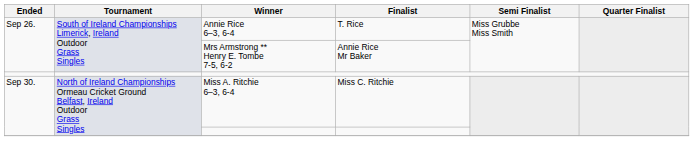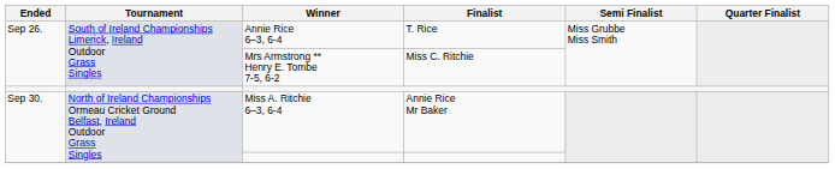 <table class="wikitable" style="font-size:85%;">
 <tr>
 <th width="75">Ended</th>
 <th width="230">Tournament</th>
 <th width="210">Winner</th>
 <th width="210">Finalist</th>
 <th width="170">Semi Finalist</th>
 <th width="170">Quarter Finalist</th>
 </tr>
 <tr valign=top>
 <td rowspan=2>Sep 26.</td>
 <td style="background:#dfe2e9" rowspan=2><a href='#'>South of Ireland Championships</a><br><a href='#'>Limerick</a>, <a href='#'>Ireland</a><br>Outdoor<br><a href='#'>Grass</a><br><a href='#'>Singles</a></td>
 <td> Annie Rice<br> 6–3, 6-4</td>
 <td> T. Rice</td>
 <td rowspan=2> Miss Grubbe<br> Miss Smith</td>
 <td style="background:#ededed;" rowspan=2></td>
 </tr>
 <tr valign=top>
 <td> Mrs Armstrong ** <br> Henry E. Tombe<br>7-5, 6-2</td>
-<td> Annie Rice<br> Mr Baker</td>
+<td> Miss C. Ritchie</td>
 </tr>
 <tr valign=top>
 <td></td>
 <td></td>
 </tr>
 <tr valign=top>
 <td rowspan=2>Sep 30.</td>
 <td style="background:#dfe2e9" rowspan=2><a href='#'>North of Ireland Championships</a><br>Ormeau Cricket Ground<br><a href='#'>Belfast</a>, <a href='#'>Ireland</a><br>Outdoor<br><a href='#'>Grass</a><br><a href='#'>Singles</a></td>
 <td> Miss A. Ritchie<br> 6–3, 6-4</td>
-<td> Miss C. Ritchie</td>
+<td> Annie Rice<br> Mr Baker</td>
 <td style="background:#ededed;" rowspan=2></td>
 <td style="background:#ededed;" rowspan=2></td>
 </tr>
 <tr valign=top>
 <td></td>
 <td></td>
 </tr>
 <tr valign=top>
 </tr>
 </table>
